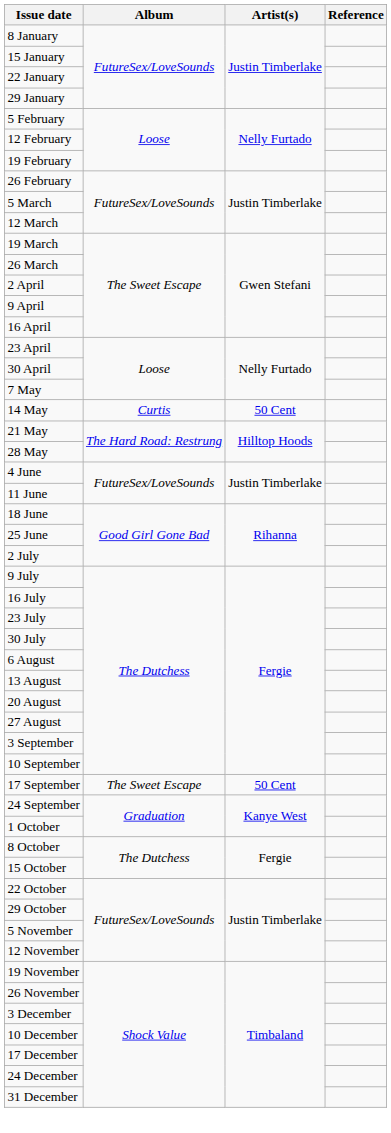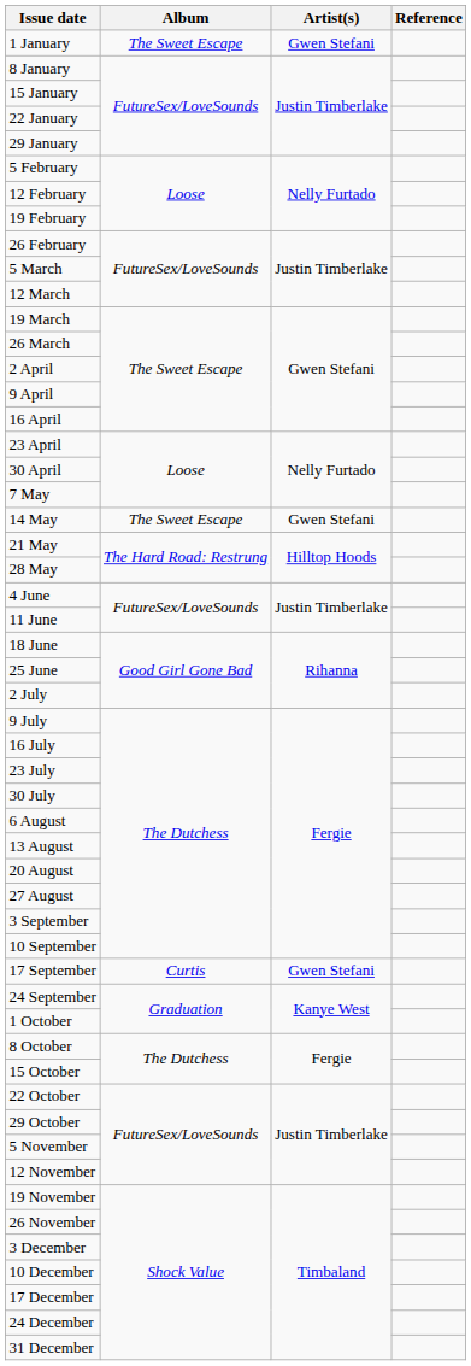 <table class="wikitable">
 <tr>
 <th>Issue date</th>
 <th>Album</th>
 <th>Artist(s)</th>
 <th>Reference</th>
+</tr>
+<tr>
+<td align="left">1 January</td>
+<td align="center"><em><a href='#'>The Sweet Escape</a></em></td>
+<td align="center"><a href='#'>Gwen Stefani</a></td>
+<td align="center"></td>
 </tr>
 <tr>
 <td align="left">8 January</td>
 <td align="center" rowspan="4"><em><a href='#'>FutureSex/LoveSounds</a></em></td>
 <td align="center" rowspan="4"><a href='#'>Justin Timberlake</a></td>
 <td align="center"></td>
 </tr>
 <tr>
 <td align="left">15 January</td>
 <td align="center"></td>
 </tr>
 <tr>
 <td align="left">22 January</td>
 <td align="center"></td>
 </tr>
 <tr>
 <td align="left">29 January</td>
 <td align="center"></td>
 </tr>
 <tr>
 <td align="left">5 February</td>
 <td align="center" rowspan="3"><em><a href='#'>Loose</a></em></td>
 <td align="center" rowspan="3"><a href='#'>Nelly Furtado</a></td>
 <td align="center"></td>
 </tr>
 <tr>
 <td align="left">12 February</td>
 <td align="center"></td>
 </tr>
 <tr>
 <td align="left">19 February</td>
 <td align="center"></td>
 </tr>
 <tr>
 <td align="left">26 February</td>
 <td align="center" rowspan="3"><em>FutureSex/LoveSounds</em></td>
 <td align="center" rowspan="3">Justin Timberlake</td>
 <td align="center"></td>
 </tr>
 <tr>
 <td align="left">5 March</td>
 <td align="center"></td>
 </tr>
 <tr>
 <td align="left">12 March</td>
 <td align="center"></td>
 </tr>
 <tr>
 <td align="left">19 March</td>
 <td align="center" rowspan="5"><em>The Sweet Escape</em></td>
 <td align="center" rowspan="5">Gwen Stefani</td>
 <td align="center"></td>
 </tr>
 <tr>
 <td align="left">26 March</td>
 <td align="center"></td>
 </tr>
 <tr>
 <td align="left">2 April</td>
 <td align="center"></td>
 </tr>
 <tr>
 <td align="left">9 April</td>
 <td align="center"></td>
 </tr>
 <tr>
 <td align="left">16 April</td>
 <td align="center"></td>
 </tr>
 <tr>
 <td align="left">23 April</td>
 <td align="center" rowspan="3"><em>Loose</em></td>
 <td align="center" rowspan="3">Nelly Furtado</td>
 <td align="center"></td>
 </tr>
 <tr>
 <td align="left">30 April</td>
 <td align="center"></td>
 </tr>
 <tr>
 <td align="left">7 May</td>
 <td align="center"></td>
 </tr>
 <tr>
 <td align="left">14 May</td>
-<td align="center"><em><a href='#'>Curtis</a></em></td>
-<td align="center"><a href='#'>50 Cent</a></td>
+<td align="center"><em>The Sweet Escape</em></td>
+<td align="center">Gwen Stefani</td>
 <td align="center"></td>
 </tr>
 <tr>
 <td align="left">21 May</td>
 <td align="center" rowspan="2"><em><a href='#'>The Hard Road: Restrung</a></em></td>
 <td align="center" rowspan="2"><a href='#'>Hilltop Hoods</a></td>
 <td align="center"></td>
 </tr>
 <tr>
 <td align="left">28 May</td>
 <td align="center"></td>
 </tr>
 <tr>
 <td align="left">4 June</td>
 <td align="center" rowspan="2"><em>FutureSex/LoveSounds</em></td>
 <td align="center" rowspan="2">Justin Timberlake</td>
 <td align="center"></td>
 </tr>
 <tr>
 <td align="left">11 June</td>
 <td align="center"></td>
 </tr>
 <tr>
 <td align="left">18 June</td>
 <td align="center" rowspan="3"><em><a href='#'>Good Girl Gone Bad</a></em></td>
 <td align="center" rowspan="3"><a href='#'>Rihanna</a></td>
 <td align="center"></td>
 </tr>
 <tr>
 <td align="left">25 June</td>
 <td align="center"></td>
 </tr>
 <tr>
 <td align="left">2 July</td>
 <td align="center"></td>
 </tr>
 <tr>
 <td align="left">9 July</td>
 <td align="center" rowspan="10"><em><a href='#'>The Dutchess</a></em></td>
 <td align="center" rowspan="10"><a href='#'>Fergie</a></td>
 <td align="center"></td>
 </tr>
 <tr>
 <td align="left">16 July</td>
 <td align="center"></td>
 </tr>
 <tr>
 <td align="left">23 July</td>
 <td align="center"></td>
 </tr>
 <tr>
 <td align="left">30 July</td>
 <td align="center"></td>
 </tr>
 <tr>
 <td align="left">6 August</td>
 <td align="center"></td>
 </tr>
 <tr>
 <td align="left">13 August</td>
 <td align="center"></td>
 </tr>
 <tr>
 <td align="left">20 August</td>
 <td align="center"></td>
 </tr>
 <tr>
 <td align="left">27 August</td>
 <td align="center"></td>
 </tr>
 <tr>
 <td align="left">3 September</td>
 <td align="center"></td>
 </tr>
 <tr>
 <td align="left">10 September</td>
 <td align="center"></td>
 </tr>
 <tr>
 <td align="left">17 September</td>
-<td align="center"><em>The Sweet Escape</em></td>
-<td align="center"><a href='#'>50 Cent</a></td>
+<td align="center"><em><a href='#'>Curtis</a></em></td>
+<td align="center"><a href='#'>Gwen Stefani</a></td>
 <td align="center"></td>
 </tr>
 <tr>
 <td align="left">24 September</td>
 <td align="center" rowspan="2"><em><a href='#'>Graduation</a></em></td>
 <td align="center" rowspan="2"><a href='#'>Kanye West</a></td>
 <td align="center"></td>
 </tr>
 <tr>
 <td align="left">1 October</td>
 <td align="center"></td>
 </tr>
 <tr>
 <td align="left">8 October</td>
 <td align="center" rowspan="2"><em>The Dutchess</em></td>
 <td align="center" rowspan="2">Fergie</td>
 <td align="center"></td>
 </tr>
 <tr>
 <td align="left">15 October</td>
 <td align="center"></td>
 </tr>
 <tr>
 <td align="left">22 October</td>
 <td align="center" rowspan="4"><em>FutureSex/LoveSounds</em></td>
 <td align="center" rowspan="4">Justin Timberlake</td>
 <td align="center"></td>
 </tr>
 <tr>
 <td align="left">29 October</td>
 <td align="center"></td>
 </tr>
 <tr>
 <td align="left">5 November</td>
 <td align="center"></td>
 </tr>
 <tr>
 <td align="left">12 November</td>
 <td align="center"></td>
 </tr>
 <tr>
 <td align="left">19 November</td>
 <td align="center" rowspan="7"><em><a href='#'>Shock Value</a></em></td>
 <td align="center" rowspan="7"><a href='#'>Timbaland</a></td>
 <td align="center"></td>
 </tr>
 <tr>
 <td align="left">26 November</td>
 <td align="center"></td>
 </tr>
 <tr>
 <td align="left">3 December</td>
 <td align="center"></td>
 </tr>
 <tr>
 <td align="left">10 December</td>
 <td align="center"></td>
 </tr>
 <tr>
 <td align="left">17 December</td>
 <td align="center"></td>
 </tr>
 <tr>
 <td align="left">24 December</td>
 <td align="center"></td>
 </tr>
 <tr>
 <td align="left">31 December</td>
 <td align="center"></td>
 </tr>
 </table>
